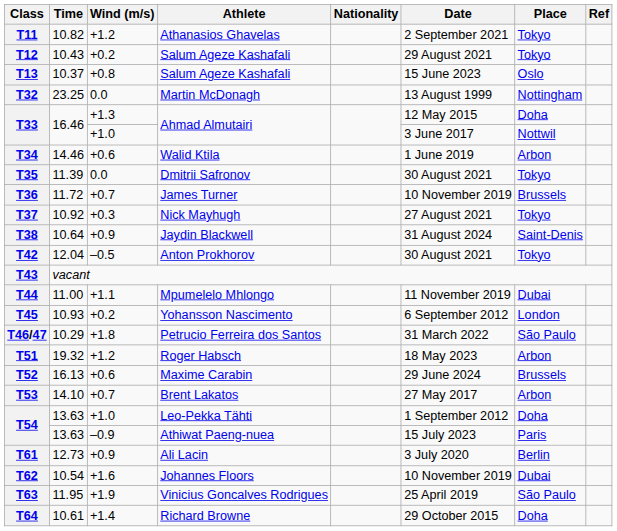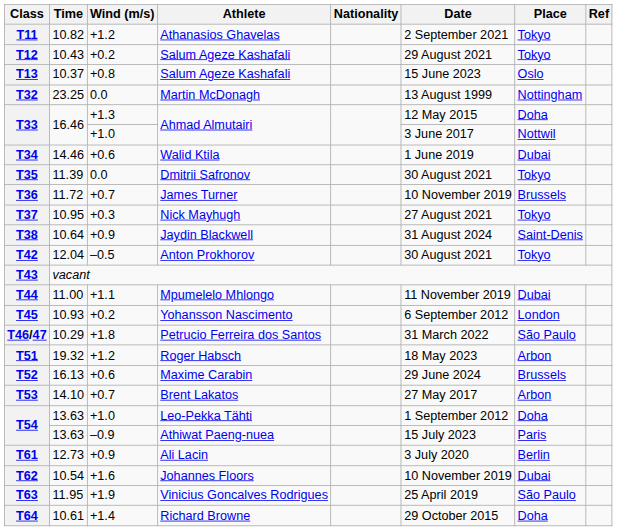 <table class="wikitable sortable">
 <tr>
 <th>Class</th>
 <th>Time</th>
 <th>Wind (m/s)</th>
 <th>Athlete</th>
 <th>Nationality</th>
 <th>Date</th>
 <th>Place</th>
 <th>Ref</th>
 </tr>
 <tr>
 <th><a href='#'>T11</a></th>
 <td>10.82</td>
 <td>+1.2</td>
 <td><a href='#'>Athanasios Ghavelas</a></td>
 <td></td>
 <td>2 September 2021</td>
 <td><a href='#'>Tokyo</a></td>
 <td></td>
 </tr>
 <tr>
 <th><a href='#'>T12</a></th>
 <td>10.43</td>
 <td>+0.2</td>
 <td><a href='#'>Salum Ageze Kashafali</a></td>
 <td></td>
 <td>29 August 2021</td>
 <td><a href='#'>Tokyo</a></td>
 <td></td>
 </tr>
 <tr>
 <th><a href='#'>T13</a></th>
 <td>10.37</td>
 <td>+0.8</td>
 <td><a href='#'>Salum Ageze Kashafali</a></td>
 <td></td>
 <td>15 June 2023</td>
 <td><a href='#'>Oslo</a></td>
 <td></td>
 </tr>
 <tr>
 <th><a href='#'>T32</a></th>
 <td>23.25</td>
 <td>0.0</td>
 <td><a href='#'>Martin McDonagh</a></td>
 <td></td>
 <td>13 August 1999</td>
 <td><a href='#'>Nottingham</a></td>
 <td></td>
 </tr>
 <tr>
 <th rowspan=2><a href='#'>T33</a></th>
 <td rowspan=2>16.46</td>
 <td>+1.3</td>
 <td rowspan=2><a href='#'>Ahmad Almutairi</a></td>
 <td rowspan=2></td>
 <td>12 May 2015</td>
 <td><a href='#'>Doha</a></td>
 <td></td>
 </tr>
 <tr>
 <td>+1.0</td>
 <td>3 June 2017</td>
 <td><a href='#'>Nottwil</a></td>
 <td></td>
 </tr>
 <tr>
 <th><a href='#'>T34</a></th>
 <td>14.46</td>
 <td>+0.6</td>
 <td><a href='#'>Walid Ktila</a></td>
 <td></td>
 <td>1 June 2019</td>
-<td><a href='#'>Arbon</a></td>
+<td><a href='#'>Dubai</a></td>
 <td></td>
 </tr>
 <tr>
 <th><a href='#'>T35</a></th>
 <td>11.39</td>
 <td>0.0</td>
 <td><a href='#'>Dmitrii Safronov</a></td>
 <td></td>
 <td>30 August 2021</td>
 <td><a href='#'>Tokyo</a></td>
 <td></td>
 </tr>
 <tr>
 <th><a href='#'>T36</a></th>
 <td>11.72</td>
 <td>+0.7</td>
 <td><a href='#'>James Turner</a></td>
 <td></td>
 <td>10 November 2019</td>
 <td><a href='#'>Brussels</a></td>
 <td></td>
 </tr>
 <tr>
 <th><a href='#'>T37</a></th>
-<td>10.92</td>
+<td>10.95</td>
 <td>+0.3</td>
 <td><a href='#'>Nick Mayhugh</a></td>
 <td></td>
 <td>27 August 2021</td>
 <td><a href='#'>Tokyo</a></td>
 <td></td>
 </tr>
 <tr>
 <th><a href='#'>T38</a></th>
 <td>10.64</td>
 <td>+0.9</td>
 <td><a href='#'>Jaydin Blackwell</a></td>
 <td></td>
 <td>31 August 2024</td>
 <td><a href='#'>Saint-Denis</a></td>
 <td></td>
 </tr>
 <tr>
 <th><a href='#'>T42</a></th>
 <td>12.04</td>
 <td>–0.5</td>
 <td><a href='#'>Anton Prokhorov</a></td>
 <td></td>
 <td>30 August 2021</td>
 <td><a href='#'>Tokyo</a></td>
 <td></td>
 </tr>
 <tr>
 <th><a href='#'>T43</a></th>
 <td colspan= 7><em>vacant</em></td>
 </tr>
 <tr>
 <th><a href='#'>T44</a></th>
 <td>11.00</td>
 <td>+1.1</td>
 <td><a href='#'>Mpumelelo Mhlongo</a></td>
 <td></td>
 <td>11 November 2019</td>
 <td><a href='#'>Dubai</a></td>
 </tr>
 <tr>
 <th><a href='#'>T45</a></th>
 <td>10.93</td>
 <td>+0.2</td>
 <td><a href='#'>Yohansson Nascimento</a></td>
 <td></td>
 <td>6 September 2012</td>
 <td><a href='#'>London</a></td>
 <td></td>
 </tr>
 <tr>
 <th><a href='#'>T46</a>/<a href='#'>47</a></th>
 <td>10.29</td>
 <td>+1.8</td>
 <td><a href='#'>Petrucio Ferreira dos Santos</a></td>
 <td></td>
 <td>31 March 2022</td>
 <td><a href='#'>São Paulo</a></td>
 <td></td>
 </tr>
 <tr>
 <th><a href='#'>T51</a></th>
 <td>19.32</td>
 <td>+1.2</td>
 <td><a href='#'>Roger Habsch</a></td>
 <td></td>
 <td>18 May 2023</td>
 <td><a href='#'>Arbon</a></td>
 <td></td>
 </tr>
 <tr>
 <th><a href='#'>T52</a></th>
 <td>16.13</td>
 <td>+0.6</td>
 <td><a href='#'>Maxime Carabin</a></td>
 <td></td>
 <td>29 June 2024</td>
 <td><a href='#'>Brussels</a></td>
 <td></td>
 </tr>
 <tr>
 <th><a href='#'>T53</a></th>
 <td>14.10</td>
 <td>+0.7</td>
 <td><a href='#'>Brent Lakatos</a></td>
 <td></td>
 <td>27 May 2017</td>
 <td><a href='#'>Arbon</a></td>
 <td></td>
 </tr>
 <tr>
 <th rowspan=2><a href='#'>T54</a></th>
 <td>13.63</td>
 <td>+1.0</td>
 <td><a href='#'>Leo-Pekka Tähti</a></td>
 <td></td>
 <td>1 September 2012</td>
 <td><a href='#'>Doha</a></td>
 <td></td>
 </tr>
 <tr>
 <td>13.63</td>
 <td>–0.9</td>
 <td><a href='#'>Athiwat Paeng-nuea</a></td>
 <td></td>
 <td>15 July 2023</td>
 <td><a href='#'>Paris</a></td>
 <td></td>
 </tr>
 <tr>
 <th><a href='#'>T61</a></th>
 <td>12.73</td>
 <td>+0.9</td>
 <td><a href='#'>Ali Lacin</a></td>
 <td></td>
 <td>3 July 2020</td>
 <td><a href='#'>Berlin</a></td>
 <td></td>
 </tr>
 <tr>
 <th><a href='#'>T62</a></th>
 <td>10.54</td>
 <td>+1.6</td>
 <td><a href='#'>Johannes Floors</a></td>
 <td></td>
 <td>10 November 2019</td>
 <td><a href='#'>Dubai</a></td>
 <td></td>
 </tr>
 <tr>
 <th><a href='#'>T63</a></th>
 <td>11.95</td>
 <td>+1.9</td>
 <td><a href='#'>Vinicius Goncalves Rodrigues</a></td>
 <td></td>
 <td>25 April 2019</td>
 <td><a href='#'>São Paulo</a></td>
 <td></td>
 </tr>
 <tr>
 <th><a href='#'>T64</a></th>
 <td>10.61</td>
 <td>+1.4</td>
 <td><a href='#'>Richard Browne</a></td>
 <td></td>
 <td>29 October 2015</td>
 <td><a href='#'>Doha</a></td>
 <td></td>
 </tr>
 </table>
